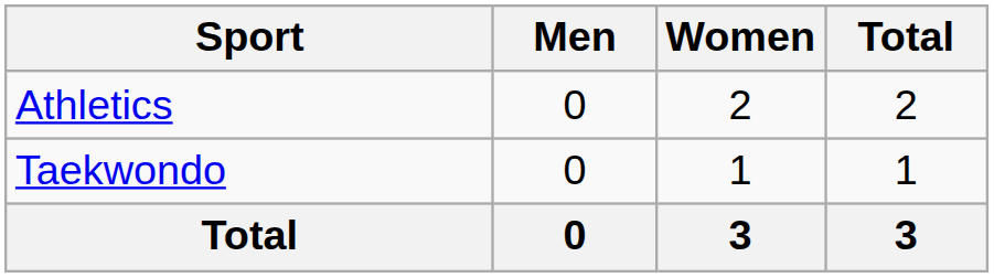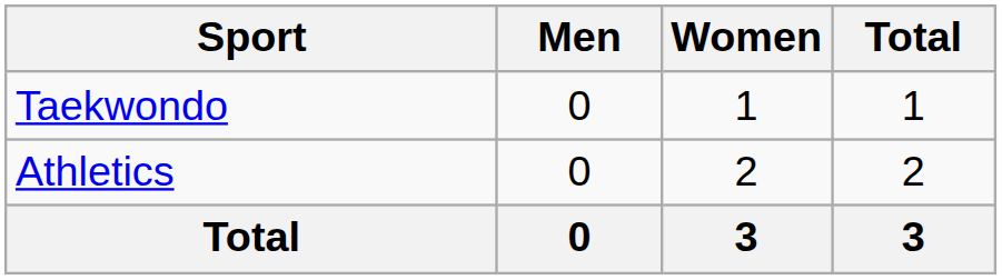 <table class="wikitable sortable" style="text-align:center;">
 <tr>
 <th width=180>Sport</th>
 <th width=55>Men</th>
 <th width=55>Women</th>
 <th width=55>Total</th>
 </tr>
 <tr>
+<td align=left><a href='#'>Taekwondo</a></td>
+<td>0</td>
+<td>1</td>
+<td>1</td>
+</tr>
+<tr>
 <td align=left><a href='#'>Athletics</a></td>
 <td>0</td>
 <td>2</td>
 <td>2</td>
-</tr>
-<tr>
-<td align=left><a href='#'>Taekwondo</a></td>
-<td>0</td>
-<td>1</td>
-<td>1</td>
 </tr>
 <tr>
 <th>Total</th>
 <th>0</th>
 <th>3</th>
 <th>3</th>
 </tr>
 </table>
